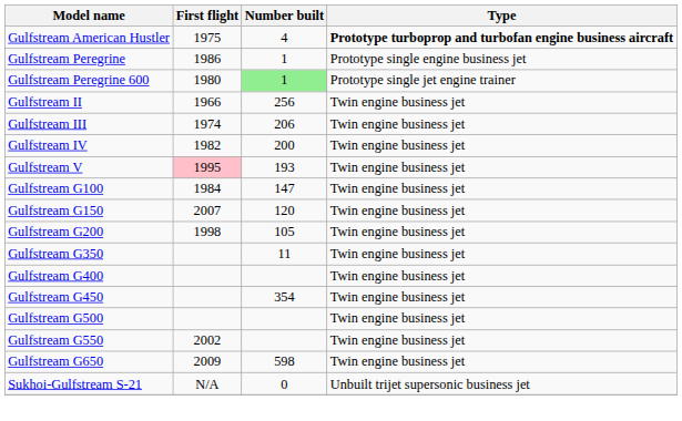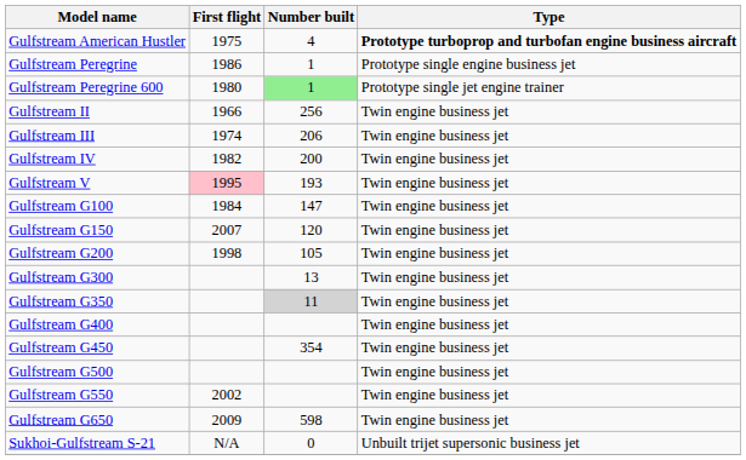 <table class="wikitable sortable">
 <tr>
 <th>Model name</th>
 <th>First flight</th>
 <th>Number built</th>
 <th>Type</th>
 </tr>
 <tr>
 <td align=left><a href='#'>Gulfstream American Hustler</a></td>
 <td align=center>1975</td>
 <td align=center>4</td>
 <td align=left><strong>Prototype turboprop and turbofan engine business aircraft</strong></td>
 </tr>
 <tr>
 <td align=left><a href='#'>Gulfstream Peregrine</a></td>
 <td align=center>1986</td>
 <td align=center>1</td>
 <td align=left>Prototype single engine business jet</td>
 </tr>
 <tr>
 <td align=left><a href='#'>Gulfstream Peregrine 600</a></td>
 <td align=center>1980</td>
 <td align=center style="background: lightgreen;">1</td>
 <td align=left>Prototype single jet engine trainer</td>
 </tr>
 <tr>
 <td align=left><a href='#'>Gulfstream II</a></td>
 <td align=center>1966</td>
 <td align=center>256</td>
 <td align=left>Twin engine business jet</td>
 </tr>
 <tr>
 <td align=left><a href='#'>Gulfstream III</a></td>
 <td align=center>1974</td>
 <td align=center>206</td>
 <td align=left>Twin engine business jet</td>
 </tr>
 <tr>
 <td align=left><a href='#'>Gulfstream IV</a></td>
 <td align=center>1982</td>
 <td align=center>200</td>
 <td align=left>Twin engine business jet</td>
 </tr>
 <tr>
 <td align=left><a href='#'>Gulfstream V</a></td>
 <td align=center style="background: pink;">1995</td>
 <td align=center>193</td>
 <td align=left>Twin engine business jet</td>
 </tr>
 <tr>
 <td align=left><a href='#'>Gulfstream G100</a></td>
 <td align=center>1984</td>
 <td align=center>147</td>
 <td align=left>Twin engine business jet</td>
 </tr>
 <tr>
 <td align=left><a href='#'>Gulfstream G150</a></td>
 <td align=center>2007</td>
 <td align=center>120</td>
 <td align=left>Twin engine business jet</td>
 </tr>
 <tr>
 <td align=left><a href='#'>Gulfstream G200</a></td>
 <td align=center>1998</td>
 <td align=center>105</td>
 <td align=left>Twin engine business jet</td>
 </tr>
 <tr>
+<td align=left><a href='#'>Gulfstream G300</a></td>
+<td align=center></td>
+<td align=center>13</td>
+<td align=left>Twin engine business jet</td>
+</tr>
+<tr>
 <td align=left><a href='#'>Gulfstream G350</a></td>
 <td align=center></td>
-<td align=center>11</td>
+<td align=center style="background: lightgrey;">11</td>
 <td align=left>Twin engine business jet</td>
 </tr>
 <tr>
 <td align=left><a href='#'>Gulfstream G400</a> </td>
 <td align=center></td>
 <td align=center></td>
 <td align=left>Twin engine business jet</td>
 </tr>
 <tr>
 <td align=left><a href='#'>Gulfstream G450</a></td>
 <td align=center></td>
 <td align=center>354</td>
 <td align=left>Twin engine business jet</td>
 </tr>
 <tr>
 <td align=left><a href='#'>Gulfstream G500</a> </td>
 <td align=center></td>
 <td align=center></td>
 <td align=left>Twin engine business jet</td>
 </tr>
 <tr>
 <td align=left><a href='#'>Gulfstream G550</a></td>
 <td align=center>2002</td>
 <td align=center></td>
 <td align=left>Twin engine business jet</td>
 </tr>
 <tr>
 <td align=left><a href='#'>Gulfstream G650</a></td>
 <td align=center>2009</td>
 <td align=center>598</td>
 <td align=left>Twin engine business jet</td>
 </tr>
 <tr>
 <td align=left><a href='#'>Sukhoi-Gulfstream S-21</a></td>
 <td align=center>N/A</td>
 <td align=center>0</td>
 <td align=left>Unbuilt trijet supersonic business jet</td>
 </tr>
 <tr>
 </tr>
 </table>
